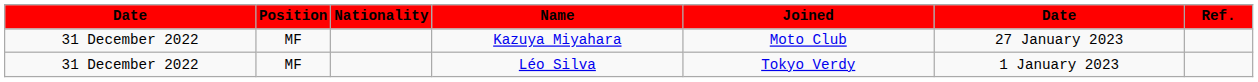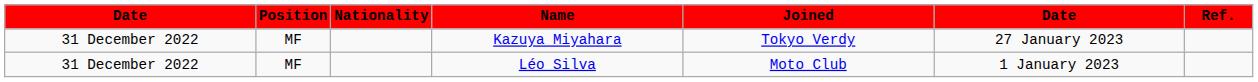 <table class="wikitable"  style="text-align:center; font-size:90%; ">
 <tr>
 <th style="background:#FF0000; color:#000000; width:200px;">Date</th>
 <th style="background:#FF0000; color:#000000; width:50px;">Position</th>
 <th style="background:#FF0000; color:#000000; width:50px;">Nationality</th>
 <th style="background:#FF0000; color:#000000; width:200px;">Name</th>
 <th style="background:#FF0000; color:#000000; width:200px;">Joined</th>
 <th style="background:#FF0000; color:#000000; width:200px;">Date</th>
 <th style="background:#FF0000; color:#000000; width:50px;">Ref.</th>
 </tr>
 <tr>
 <td>31 December 2022</td>
 <td>MF</td>
 <td></td>
 <td><a href='#'>Kazuya Miyahara</a></td>
-<td><a href='#'>Moto Club</a></td>
+<td><a href='#'>Tokyo Verdy</a></td>
 <td>27 January 2023</td>
 <td></td>
 </tr>
 <tr>
 <td>31 December 2022</td>
 <td>MF</td>
 <td></td>
 <td><a href='#'>Léo Silva</a></td>
-<td><a href='#'>Tokyo Verdy</a></td>
+<td><a href='#'>Moto Club</a></td>
 <td>1 January 2023</td>
 <td></td>
 </tr>
 </table>
